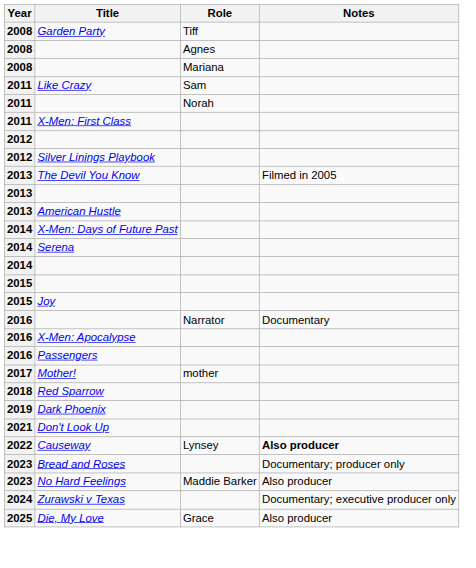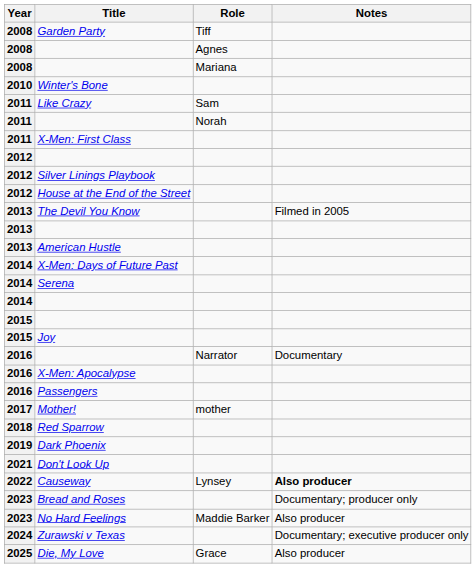 <table class="wikitable plainrowheaders sortable">
 <tr>
 <th scope="col">Year</th>
 <th scope="col">Title</th>
 <th scope="col">Role</th>
 <th scope="col" class="unsortable">Notes</th>
 </tr>
 <tr>
 <th scope="row">2008</th>
 <td><em><a href='#'>Garden Party</a></em></td>
 <td>Tiff</td>
 <td></td>
 </tr>
 <tr>
 <th scope="row">2008</th>
 <td><em></em></td>
 <td>Agnes</td>
 <td></td>
 </tr>
 <tr>
 <th scope="row">2008</th>
 <td><em></em></td>
 <td>Mariana</td>
+<td></td>
+</tr>
+<tr>
+<th scope="row">2010</th>
+<td><em><a href='#'>Winter's Bone</a></em></td>
+<td></td>
 <td></td>
 </tr>
 <tr>
 <th scope="row">2011</th>
 <td><em><a href='#'>Like Crazy</a></em></td>
 <td>Sam</td>
 <td></td>
 </tr>
 <tr>
 <th scope="row">2011</th>
 <td><em></em></td>
 <td>Norah</td>
 <td></td>
 </tr>
 <tr>
 <th scope="row">2011</th>
 <td><em><a href='#'>X-Men: First Class</a></em></td>
 <td></td>
 <td></td>
 </tr>
 <tr>
 <th scope="row">2012</th>
 <td><em></em></td>
 <td></td>
 <td></td>
 </tr>
 <tr>
 <th scope="row">2012</th>
 <td><em><a href='#'>Silver Linings Playbook</a></em></td>
+<td></td>
+<td></td>
+</tr>
+<tr>
+<th scope="row">2012</th>
+<td><em><a href='#'>House at the End of the Street</a></em></td>
 <td></td>
 <td></td>
 </tr>
 <tr>
 <th scope="row">2013</th>
 <td><em><a href='#'>The Devil You Know</a></em></td>
 <td></td>
 <td>Filmed in 2005</td>
 </tr>
 <tr>
 <th scope="row">2013</th>
 <td><em></em></td>
 <td></td>
 <td></td>
 </tr>
 <tr>
 <th scope="row">2013</th>
 <td><em><a href='#'>American Hustle</a></em></td>
 <td></td>
 <td></td>
 </tr>
 <tr>
 <th scope="row">2014</th>
 <td><em><a href='#'>X-Men: Days of Future Past</a></em></td>
 <td></td>
 <td></td>
 </tr>
 <tr>
 <th scope="row">2014</th>
 <td><em><a href='#'>Serena</a></em></td>
 <td></td>
 <td></td>
 </tr>
 <tr>
 <th scope="row">2014</th>
 <td><em></em></td>
 <td></td>
 <td></td>
 </tr>
 <tr>
 <th scope="row">2015</th>
 <td><em></em></td>
 <td></td>
 <td></td>
 </tr>
 <tr>
 <th scope="row">2015</th>
 <td><em><a href='#'>Joy</a></em></td>
 <td></td>
 <td></td>
 </tr>
 <tr>
 <th scope="row">2016</th>
 <td><em></em></td>
 <td>Narrator</td>
 <td>Documentary</td>
 </tr>
 <tr>
 <th scope="row">2016</th>
 <td><em><a href='#'>X-Men: Apocalypse</a></em></td>
 <td></td>
 <td></td>
 </tr>
 <tr>
 <th scope="row">2016</th>
 <td><em><a href='#'>Passengers</a></em></td>
 <td></td>
 <td></td>
 </tr>
 <tr>
 <th scope="row">2017</th>
 <td><em><a href='#'>Mother!</a></em></td>
 <td>mother</td>
 <td></td>
 </tr>
 <tr>
 <th scope="row">2018</th>
 <td><em><a href='#'>Red Sparrow</a></em></td>
 <td></td>
 <td></td>
 </tr>
 <tr>
 <th scope="row">2019</th>
 <td><em><a href='#'>Dark Phoenix</a></em></td>
 <td></td>
 <td></td>
 </tr>
 <tr>
 <th scope="row">2021</th>
 <td><em><a href='#'>Don't Look Up</a></em></td>
 <td></td>
 <td></td>
 </tr>
 <tr>
 <th scope="row">2022</th>
 <td><em><a href='#'>Causeway</a></em></td>
 <td>Lynsey</td>
 <td><strong>Also producer</strong></td>
 </tr>
 <tr>
 <th scope="row">2023</th>
 <td><em><a href='#'>Bread and Roses</a></em></td>
 <td></td>
 <td>Documentary; producer only</td>
 </tr>
 <tr>
 <th scope="row">2023</th>
 <td><em><a href='#'>No Hard Feelings</a></em></td>
 <td>Maddie Barker</td>
 <td>Also producer</td>
 </tr>
 <tr>
 <th scope="row">2024</th>
 <td><em><a href='#'>Zurawski v Texas</a></em></td>
 <td></td>
 <td>Documentary; executive producer only</td>
 </tr>
 <tr>
 <th scope="row">2025</th>
 <td><em><a href='#'>Die, My Love</a></em></td>
 <td>Grace</td>
 <td>Also producer</td>
 </tr>
 </table>
